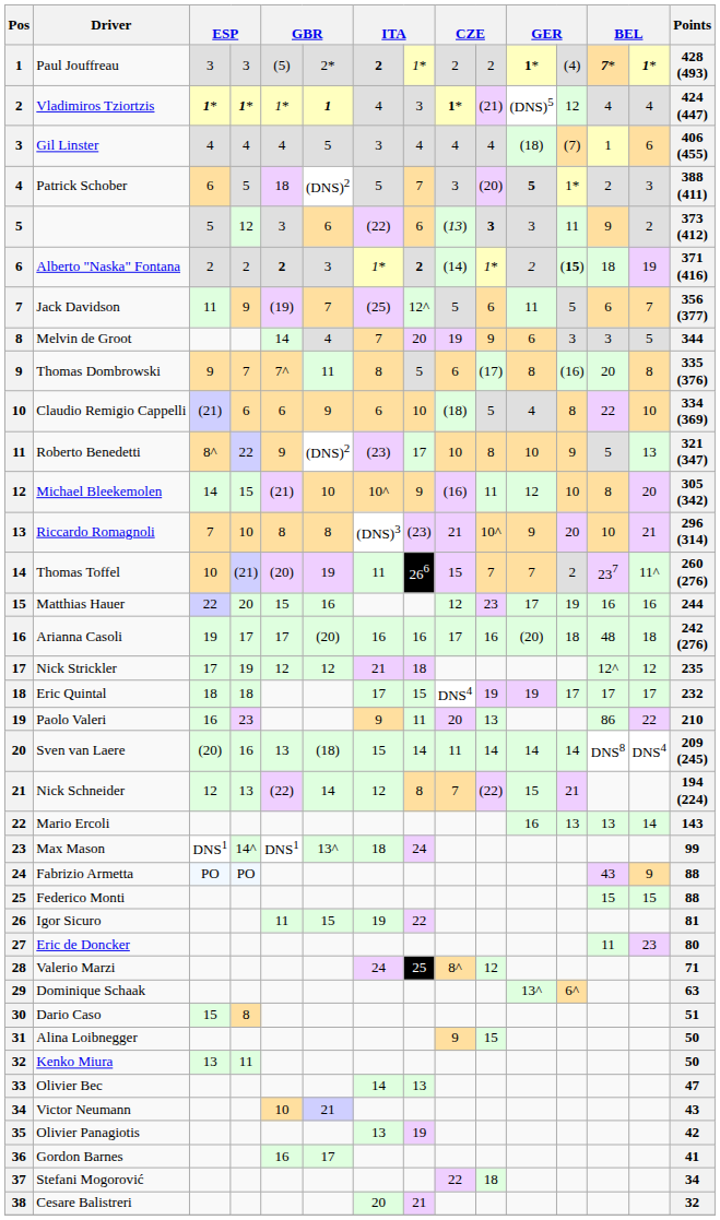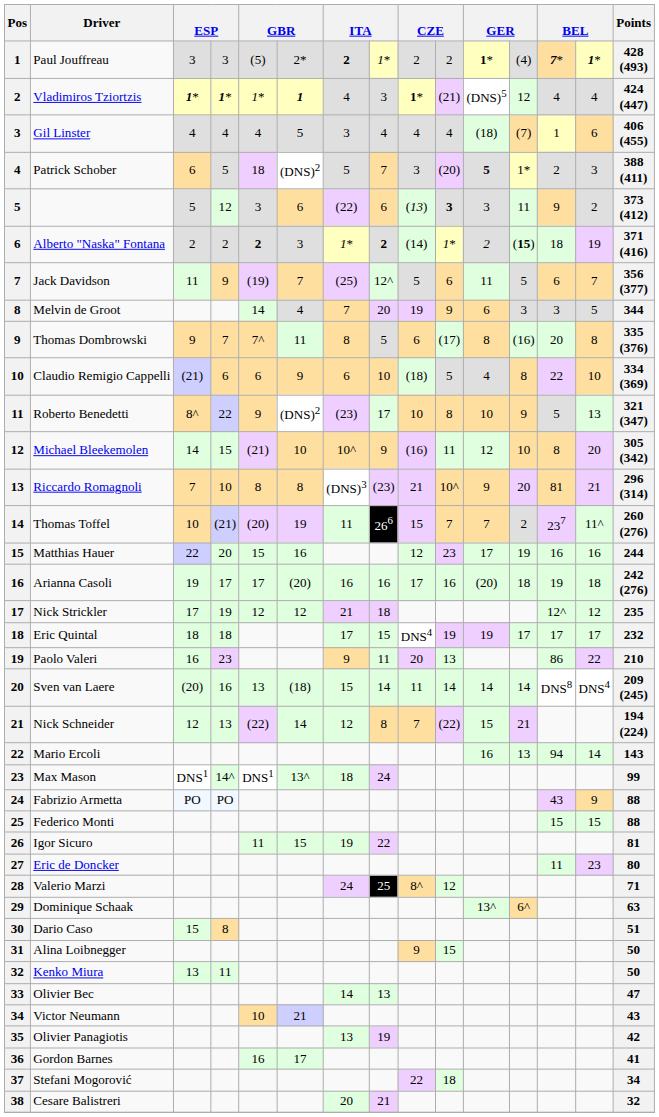 <table class="wikitable" style="font-size:85%; text-align:center;">
 <tr valign="center">
 <th valign="middle">Pos</th>
 <th valign="middle">Driver</th>
 <th colspan=2><br><a href='#'>ESP</a></th>
 <th colspan=2><br><a href='#'>GBR</a></th>
 <th colspan=2><br><a href='#'>ITA</a></th>
 <th colspan=2><br><a href='#'>CZE</a></th>
 <th colspan=2><br><a href='#'>GER</a></th>
 <th colspan=2><br><a href='#'>BEL</a></th>
 <th valign="middle">Points</th>
 </tr>
 <tr>
 <th>1</th>
 <td align="left"> Paul Jouffreau</td>
 <td style="background-color:#DFDFDF">3</td>
 <td style="background-color:#DFDFDF">3</td>
 <td style="background-color:#DFDFDF">(5)</td>
 <td style="background-color:#DFDFDF">2*</td>
 <td style="background-color:#DFDFDF"><strong>2</strong></td>
 <td style="background-color:#FFFFBF"><em>1</em>*</td>
 <td style="background-color:#DFDFDF">2</td>
 <td style="background-color:#DFDFDF">2</td>
 <td style="background-color:#FFFFBF"><strong>1</strong>*</td>
 <td style="background-color:#DFDFDF">(4)</td>
 <td style="background-color:#FFDF9F"><strong><em>7</em></strong>*</td>
 <td style="background-color:#FFFFBF"><strong><em>1</em></strong>*</td>
 <th>428 (493)</th>
 </tr>
 <tr>
 <th>2</th>
 <td align="left"> <a href='#'>Vladimiros Tziortzis</a></td>
 <td style="background-color:#FFFFBF"><strong><em>1</em></strong>*</td>
 <td style="background-color:#FFFFBF"><strong><em>1</em></strong>*</td>
 <td style="background-color:#FFFFBF"><em>1</em>*</td>
 <td style="background-color:#FFFFBF"><strong><em>1</em></strong></td>
 <td style="background-color:#DFDFDF">4</td>
 <td style="background-color:#DFDFDF">3</td>
 <td style="background-color:#FFFFBF"><strong>1</strong>*</td>
 <td style="background-color:#EFCFFF">(21)</td>
 <td style="background-color:#FFFFFF">(DNS)<sup>5</sup></td>
 <td style="background-color:#DFFFDF">12</td>
 <td style="background-color:#DFDFDF">4</td>
 <td style="background-color:#DFDFDF">4</td>
 <th>424 (447)</th>
 </tr>
 <tr>
 <th>3</th>
 <td align="left"> <a href='#'>Gil Linster</a></td>
 <td style="background-color:#DFDFDF">4</td>
 <td style="background-color:#DFDFDF">4</td>
 <td style="background-color:#DFDFDF">4</td>
 <td style="background-color:#DFDFDF">5</td>
 <td style="background-color:#DFDFDF">3</td>
 <td style="background-color:#DFDFDF">4</td>
 <td style="background-color:#DFDFDF">4</td>
 <td style="background-color:#DFDFDF">4</td>
 <td style="background-color:#DFFFDF">(18)</td>
 <td style="background-color:#FFDF9F">(7)</td>
 <td style="background-color:#FFFFBF">1</td>
 <td style="background-color:#FFDF9F">6</td>
 <th>406 (455)</th>
 </tr>
 <tr>
 <th>4</th>
 <td align="left"> Patrick Schober</td>
 <td style="background-color:#FFDF9F">6</td>
 <td style="background-color:#DFDFDF">5</td>
 <td style="background-color:#EFCFFF">18</td>
 <td style="background-color:#FFFFFF">(DNS)<sup>2</sup></td>
 <td style="background-color:#DFDFDF">5</td>
 <td style="background-color:#FFDF9F">7</td>
 <td style="background-color:#DFDFDF">3</td>
 <td style="background-color:#EFCFFF">(20)</td>
 <td style="background-color:#DFDFDF"><strong>5</strong></td>
 <td style="background-color:#FFFFBF">1*</td>
 <td style="background-color:#DFDFDF">2</td>
 <td style="background-color:#DFDFDF">3</td>
 <th>388 (411)</th>
 </tr>
 <tr>
 <th>5</th>
 <td align="left"> </td>
 <td style="background-color:#DFDFDF">5</td>
 <td style="background-color:#DFFFDF">12</td>
 <td style="background-color:#DFDFDF">3</td>
 <td style="background-color:#FFDF9F">6</td>
 <td style="background-color:#EFCFFF">(22)</td>
 <td style="background-color:#FFDF9F">6</td>
 <td style="background-color:#DFFFDF">(<em>13</em>)</td>
 <td style="background-color:#DFDFDF"><strong>3</strong></td>
 <td style="background-color:#DFDFDF">3</td>
 <td style="background-color:#DFFFDF">11</td>
 <td style="background-color:#FFDF9F">9</td>
 <td style="background-color:#DFDFDF">2</td>
 <th>373 (412)</th>
 </tr>
 <tr>
 <th>6</th>
 <td align="left"> <a href='#'>Alberto "Naska" Fontana</a></td>
 <td style="background-color:#DFDFDF">2</td>
 <td style="background-color:#DFDFDF">2</td>
 <td style="background-color:#DFDFDF"><strong>2</strong></td>
 <td style="background-color:#DFDFDF">3</td>
 <td style="background-color:#FFFFBF"><em>1</em>*</td>
 <td style="background-color:#DFDFDF"><strong>2</strong></td>
 <td style="background-color:#DFFFDF">(14)</td>
 <td style="background-color:#FFFFBF"><em>1</em>*</td>
 <td style="background-color:#DFDFDF"><em>2</em></td>
 <td style="background-color:#DFFFDF">(<strong>15</strong>)</td>
 <td style="background-color:#DFFFDF">18</td>
 <td style="background-color:#EFCFFF">19</td>
 <th>371 (416)</th>
 </tr>
 <tr>
 <th>7</th>
 <td align="left"> Jack Davidson</td>
 <td style="background-color:#DFFFDF">11</td>
 <td style="background-color:#FFDF9F">9</td>
 <td style="background-color:#EFCFFF">(19)</td>
 <td style="background-color:#FFDF9F">7</td>
 <td style="background-color:#EFCFFF">(25)</td>
 <td style="background-color:#DFFFDF">12^</td>
 <td style="background-color:#DFDFDF">5</td>
 <td style="background-color:#FFDF9F">6</td>
 <td style="background-color:#DFFFDF">11</td>
 <td style="background-color:#DFDFDF">5</td>
 <td style="background-color:#FFDF9F">6</td>
 <td style="background-color:#FFDF9F">7</td>
 <th>356 (377)</th>
 </tr>
 <tr>
 <th>8</th>
 <td align="left"> Melvin de Groot</td>
 <td></td>
 <td></td>
 <td style="background-color:#DFFFDF">14</td>
 <td style="background-color:#DFDFDF">4</td>
 <td style="background-color:#FFDF9F">7</td>
 <td style="background-color:#EFCFFF">20</td>
 <td style="background-color:#EFCFFF">19</td>
 <td style="background-color:#FFDF9F">9</td>
 <td style="background-color:#FFDF9F">6</td>
 <td style="background-color:#DFDFDF">3</td>
 <td style="background-color:#DFDFDF">3</td>
 <td style="background-color:#DFDFDF">5</td>
 <th>344</th>
 </tr>
 <tr>
 <th>9</th>
 <td align="left"> Thomas Dombrowski</td>
 <td style="background-color:#FFDF9F">9</td>
 <td style="background-color:#FFDF9F">7</td>
 <td style="background-color:#FFDF9F">7^</td>
 <td style="background-color:#DFFFDF">11</td>
 <td style="background-color:#FFDF9F">8</td>
 <td style="background-color:#DFDFDF">5</td>
 <td style="background-color:#FFDF9F">6</td>
 <td style="background-color:#DFFFDF">(17)</td>
 <td style="background-color:#FFDF9F">8</td>
 <td style="background-color:#DFFFDF">(16)</td>
 <td style="background-color:#DFFFDF">20</td>
 <td style="background-color:#FFDF9F">8</td>
 <th>335 (376)</th>
 </tr>
 <tr>
 <th>10</th>
 <td align="left" nowrap> Claudio Remigio Cappelli</td>
 <td style="background-color:#CFCFFF">(21)</td>
 <td style="background-color:#FFDF9F">6</td>
 <td style="background-color:#FFDF9F">6</td>
 <td style="background-color:#FFDF9F">9</td>
 <td style="background-color:#FFDF9F">6</td>
 <td style="background-color:#FFDF9F">10</td>
 <td style="background-color:#DFFFDF">(18)</td>
 <td style="background-color:#DFDFDF">5</td>
 <td style="background-color:#DFDFDF">4</td>
 <td style="background-color:#FFDF9F">8</td>
 <td style="background-color:#EFCFFF">22</td>
 <td style="background-color:#FFDF9F">10</td>
 <th>334 (369)</th>
 </tr>
 <tr>
 <th>11</th>
 <td align="left"> Roberto Benedetti</td>
 <td style="background-color:#FFDF9F">8^</td>
 <td style="background-color:#CFCFFF">22</td>
 <td style="background-color:#FFDF9F">9</td>
 <td style="background-color:#FFFFFF">(DNS)<sup>2</sup></td>
 <td style="background-color:#EFCFFF">(23)</td>
 <td style="background-color:#DFFFDF">17</td>
 <td style="background-color:#FFDF9F">10</td>
 <td style="background-color:#FFDF9F">8</td>
 <td style="background-color:#FFDF9F">10</td>
 <td style="background-color:#FFDF9F">9</td>
 <td style="background-color:#DFDFDF">5</td>
 <td style="background-color:#DFFFDF">13</td>
 <th>321 (347)</th>
 </tr>
 <tr>
 <th>12</th>
 <td align="left"> <a href='#'>Michael Bleekemolen</a></td>
 <td style="background-color:#DFFFDF">14</td>
 <td style="background-color:#DFFFDF">15</td>
 <td style="background-color:#EFCFFF">(21)</td>
 <td style="background-color:#FFDF9F">10</td>
 <td style="background-color:#FFDF9F">10^</td>
 <td style="background-color:#FFDF9F">9</td>
 <td style="background-color:#EFCFFF">(16)</td>
 <td style="background-color:#DFFFDF">11</td>
 <td style="background-color:#DFFFDF">12</td>
 <td style="background-color:#FFDF9F">10</td>
 <td style="background-color:#FFDF9F">8</td>
 <td style="background-color:#EFCFFF">20</td>
 <th>305 (342)</th>
 </tr>
 <tr>
 <th>13</th>
 <td align="left"> <a href='#'>Riccardo Romagnoli</a></td>
 <td style="background-color:#FFDF9F">7</td>
 <td style="background-color:#FFDF9F">10</td>
 <td style="background-color:#FFDF9F">8</td>
 <td style="background-color:#FFDF9F">8</td>
 <td style="background-color:#FFFFFF">(DNS)<sup>3</sup></td>
 <td style="background-color:#EFCFFF">(23)</td>
 <td style="background-color:#EFCFFF">21</td>
 <td style="background-color:#FFDF9F">10^</td>
 <td style="background-color:#FFDF9F">9</td>
 <td style="background-color:#EFCFFF">20</td>
-<td style="background-color:#FFDF9F">10</td>
+<td style="background-color:#FFDF9F">81</td>
 <td style="background-color:#EFCFFF">21</td>
 <th>296 (314)</th>
 </tr>
 <tr>
 <th>14</th>
 <td align="left"> Thomas Toffel</td>
 <td style="background-color:#FFDF9F">10</td>
 <td style="background-color:#CFCFFF">(21)</td>
 <td style="background-color:#EFCFFF">(20)</td>
 <td style="background-color:#EFCFFF">19</td>
 <td style="background-color:#DFFFDF">11</td>
 <td style="background-color:#000000; color:white;">26<sup>6</sup></td>
 <td style="background-color:#EFCFFF">15</td>
 <td style="background-color:#FFDF9F">7</td>
 <td style="background-color:#FFDF9F">7</td>
 <td style="background-color:#DFDFDF">2</td>
 <td style="background-color:#EFCFFF">23<sup>7</sup></td>
 <td style="background-color:#DFFFDF">11^</td>
 <th>260 (276)</th>
 </tr>
 <tr>
 <th>15</th>
 <td align="left"> Matthias Hauer</td>
 <td style="background-color:#CFCFFF">22</td>
 <td style="background-color:#DFFFDF">20</td>
 <td style="background-color:#DFFFDF">15</td>
 <td style="background-color:#DFFFDF">16</td>
 <td></td>
 <td></td>
 <td style="background-color:#DFFFDF">12</td>
 <td style="background-color:#EFCFFF">23</td>
 <td style="background-color:#DFFFDF">17</td>
 <td style="background-color:#DFFFDF">19</td>
 <td style="background-color:#DFFFDF">16</td>
 <td style="background-color:#DFFFDF">16</td>
 <th>244</th>
 </tr>
 <tr>
 <th>16</th>
 <td align="left"> Arianna Casoli</td>
 <td style="background-color:#DFFFDF">19</td>
 <td style="background-color:#DFFFDF">17</td>
 <td style="background-color:#DFFFDF">17</td>
 <td style="background-color:#DFFFDF">(20)</td>
 <td style="background-color:#DFFFDF">16</td>
 <td style="background-color:#DFFFDF">16</td>
 <td style="background-color:#DFFFDF">17</td>
 <td style="background-color:#DFFFDF">16</td>
 <td style="background-color:#DFFFDF">(20)</td>
 <td style="background-color:#DFFFDF">18</td>
-<td style="background-color:#DFFFDF">48</td>
+<td style="background-color:#DFFFDF">19</td>
 <td style="background-color:#DFFFDF">18</td>
 <th>242 (276)</th>
 </tr>
 <tr>
 <th>17</th>
 <td align="left"> Nick Strickler</td>
 <td style="background-color:#DFFFDF">17</td>
 <td style="background-color:#DFFFDF">19</td>
 <td style="background-color:#DFFFDF">12</td>
 <td style="background-color:#DFFFDF">12</td>
 <td style="background-color:#EFCFFF">21</td>
 <td style="background-color:#EFCFFF">18</td>
 <td></td>
 <td></td>
 <td></td>
 <td></td>
 <td style="background-color:#DFFFDF">12^</td>
 <td style="background-color:#DFFFDF">12</td>
 <th>235</th>
 </tr>
 <tr>
 <th>18</th>
 <td align="left"> Eric Quintal</td>
 <td style="background-color:#DFFFDF">18</td>
 <td style="background-color:#DFFFDF">18</td>
 <td></td>
 <td></td>
 <td style="background-color:#DFFFDF">17</td>
 <td style="background-color:#DFFFDF">15</td>
 <td style="background-color:#FFFFFF">DNS<sup>4</sup></td>
 <td style="background-color:#EFCFFF">19</td>
 <td style="background-color:#EFCFFF">19</td>
 <td style="background-color:#DFFFDF">17</td>
 <td style="background-color:#DFFFDF">17</td>
 <td style="background-color:#DFFFDF">17</td>
 <th>232</th>
 </tr>
 <tr>
 <th>19</th>
 <td align="left"> Paolo Valeri</td>
 <td style="background-color:#DFFFDF">16</td>
 <td style="background-color:#EFCFFF">23</td>
 <td></td>
 <td></td>
 <td style="background-color:#FFDF9F">9</td>
 <td style="background-color:#DFFFDF">11</td>
 <td style="background-color:#EFCFFF">20</td>
 <td style="background-color:#DFFFDF">13</td>
 <td></td>
 <td></td>
 <td style="background-color:#DFFFDF">86</td>
 <td style="background-color:#EFCFFF">22</td>
 <th>210</th>
 </tr>
 <tr>
 <th>20</th>
 <td align="left"> Sven van Laere</td>
 <td style="background-color:#DFFFDF">(20)</td>
 <td style="background-color:#DFFFDF">16</td>
 <td style="background-color:#DFFFDF">13</td>
 <td style="background-color:#DFFFDF">(18)</td>
 <td style="background-color:#DFFFDF">15</td>
 <td style="background-color:#DFFFDF">14</td>
 <td style="background-color:#DFFFDF">11</td>
 <td style="background-color:#DFFFDF">14</td>
 <td style="background-color:#DFFFDF">14</td>
 <td style="background-color:#DFFFDF">14</td>
 <td style="background-color:#FFFFFF">DNS<sup>8</sup></td>
 <td style="background-color:#FFFFFF">DNS<sup>4</sup></td>
 <th>209 (245)</th>
 </tr>
 <tr>
 <th>21</th>
 <td align="left"> Nick Schneider</td>
 <td style="background-color:#DFFFDF">12</td>
 <td style="background-color:#DFFFDF">13</td>
 <td style="background-color:#EFCFFF">(22)</td>
 <td style="background-color:#DFFFDF">14</td>
 <td style="background-color:#DFFFDF">12</td>
 <td style="background-color:#FFDF9F">8</td>
 <td style="background-color:#FFDF9F">7</td>
 <td style="background-color:#EFCFFF">(22)</td>
 <td style="background-color:#DFFFDF">15</td>
 <td style="background-color:#EFCFFF">21</td>
 <td></td>
 <td></td>
 <th>194 (224)</th>
 </tr>
 <tr>
 <th>22</th>
 <td align="left"> Mario Ercoli</td>
 <td></td>
 <td></td>
 <td></td>
 <td></td>
 <td></td>
 <td></td>
 <td></td>
 <td></td>
 <td style="background-color:#DFFFDF">16</td>
 <td style="background-color:#DFFFDF">13</td>
-<td style="background-color:#DFFFDF">13</td>
+<td style="background-color:#DFFFDF">94</td>
 <td style="background-color:#DFFFDF">14</td>
 <th>143</th>
 </tr>
 <tr>
 <th>23</th>
 <td align="left"> Max Mason</td>
 <td style="background-color:#FFFFFF">DNS<sup>1</sup></td>
 <td style="background-color:#DFFFDF">14^</td>
 <td style="background-color:#FFFFFF">DNS<sup>1</sup></td>
 <td style="background-color:#DFFFDF">13^</td>
 <td style="background-color:#DFFFDF">18</td>
 <td style="background-color:#EFCFFF">24</td>
 <td></td>
 <td></td>
 <td></td>
 <td></td>
 <td></td>
 <td></td>
 <th>99</th>
 </tr>
 <tr>
 <th>24</th>
 <td align="left"> Fabrizio Armetta</td>
 <td style="background-color:#F1F8FF">PO</td>
 <td style="background-color:#F1F8FF">PO</td>
 <td></td>
 <td></td>
 <td></td>
 <td></td>
 <td></td>
 <td></td>
 <td></td>
 <td></td>
 <td style="background-color:#EFCFFF">43</td>
 <td style="background-color:#FFDF9F">9</td>
 <th>88</th>
 </tr>
 <tr>
 <th>25</th>
 <td align="left"> Federico Monti</td>
 <td></td>
 <td></td>
 <td></td>
 <td></td>
 <td></td>
 <td></td>
 <td></td>
 <td></td>
 <td></td>
 <td></td>
 <td style="background-color:#DFFFDF">15</td>
 <td style="background-color:#DFFFDF">15</td>
 <th>88</th>
 </tr>
 <tr>
 <th>26</th>
 <td align="left"> Igor Sicuro</td>
 <td></td>
 <td></td>
 <td style="background-color:#DFFFDF">11</td>
 <td style="background-color:#DFFFDF">15</td>
 <td style="background-color:#DFFFDF">19</td>
 <td style="background-color:#EFCFFF">22</td>
 <td></td>
 <td></td>
 <td></td>
 <td></td>
 <td></td>
 <td></td>
 <th>81</th>
 </tr>
 <tr>
 <th>27</th>
 <td align="left"> <a href='#'>Eric de Doncker</a></td>
 <td></td>
 <td></td>
 <td></td>
 <td></td>
 <td></td>
 <td></td>
 <td></td>
 <td></td>
 <td></td>
 <td></td>
 <td style="background-color:#DFFFDF">11</td>
 <td style="background-color:#EFCFFF">23</td>
 <th>80</th>
 </tr>
 <tr>
 <th>28</th>
 <td align="left"> Valerio Marzi</td>
 <td></td>
 <td></td>
 <td></td>
 <td></td>
 <td style="background-color:#EFCFFF">24</td>
 <td style="background-color:#000000; color:white;">25</td>
 <td style="background-color:#FFDF9F">8^</td>
 <td style="background-color:#DFFFDF">12</td>
 <td></td>
 <td></td>
 <td></td>
 <td></td>
 <th>71</th>
 </tr>
 <tr>
 <th>29</th>
 <td align="left"> Dominique Schaak</td>
 <td></td>
 <td></td>
 <td></td>
 <td></td>
 <td></td>
 <td></td>
 <td></td>
 <td></td>
 <td style="background-color:#DFFFDF">13^</td>
 <td style="background-color:#FFDF9F">6^</td>
 <td></td>
 <td></td>
 <th>63</th>
 </tr>
 <tr>
 <th>30</th>
 <td align="left"> Dario Caso</td>
 <td style="background-color:#DFFFDF">15</td>
 <td style="background-color:#FFDF9F">8</td>
 <td></td>
 <td></td>
 <td></td>
 <td></td>
 <td></td>
 <td></td>
 <td></td>
 <td></td>
 <td></td>
 <td></td>
 <th>51</th>
 </tr>
 <tr>
 <th>31</th>
 <td align="left"> Alina Loibnegger</td>
 <td></td>
 <td></td>
 <td></td>
 <td></td>
 <td></td>
 <td></td>
 <td style="background-color:#FFDF9F">9</td>
 <td style="background-color:#DFFFDF">15</td>
 <td></td>
 <td></td>
 <td></td>
 <td></td>
 <th>50</th>
 </tr>
 <tr>
 <th>32</th>
 <td align="left"> <a href='#'>Kenko Miura</a></td>
 <td style="background-color:#DFFFDF">13</td>
 <td style="background-color:#DFFFDF">11</td>
 <td></td>
 <td></td>
 <td></td>
 <td></td>
 <td></td>
 <td></td>
 <td></td>
 <td></td>
 <td></td>
 <td></td>
 <th>50</th>
 </tr>
 <tr>
 <th>33</th>
 <td align="left"> Olivier Bec</td>
 <td></td>
 <td></td>
 <td></td>
 <td></td>
 <td style="background-color:#DFFFDF">14</td>
 <td style="background-color:#DFFFDF">13</td>
 <td></td>
 <td></td>
 <td></td>
 <td></td>
 <td></td>
 <td></td>
 <th>47</th>
 </tr>
 <tr>
 <th>34</th>
 <td align="left"> Victor Neumann</td>
 <td></td>
 <td></td>
 <td style="background-color:#FFDF9F">10</td>
 <td style="background-color:#CFCFFF">21</td>
 <td></td>
 <td></td>
 <td></td>
 <td></td>
 <td></td>
 <td></td>
 <td></td>
 <td></td>
 <th>43</th>
 </tr>
 <tr>
 <th>35</th>
 <td align="left"> Olivier Panagiotis</td>
 <td></td>
 <td></td>
 <td></td>
 <td></td>
 <td style="background-color:#DFFFDF">13</td>
 <td style="background-color:#EFCFFF">19</td>
 <td></td>
 <td></td>
 <td></td>
 <td></td>
 <td></td>
 <td></td>
 <th>42</th>
 </tr>
 <tr>
 <th>36</th>
 <td align="left"> Gordon Barnes</td>
 <td></td>
 <td></td>
 <td style="background-color:#DFFFDF">16</td>
 <td style="background-color:#DFFFDF">17</td>
 <td></td>
 <td></td>
 <td></td>
 <td></td>
 <td></td>
 <td></td>
 <td></td>
 <td></td>
 <th>41</th>
 </tr>
 <tr>
 <th>37</th>
 <td align="left"> Stefani Mogorović</td>
 <td></td>
 <td></td>
 <td></td>
 <td></td>
 <td></td>
 <td></td>
 <td style="background-color:#EFCFFF">22</td>
 <td style="background-color:#DFFFDF">18</td>
 <td></td>
 <td></td>
 <td></td>
 <td></td>
 <th>34</th>
 </tr>
 <tr>
 <th>38</th>
 <td align="left"> Cesare Balistreri</td>
 <td></td>
 <td></td>
 <td></td>
 <td></td>
 <td style="background-color:#DFFFDF">20</td>
 <td style="background-color:#EFCFFF">21</td>
 <td></td>
 <td></td>
 <td></td>
 <td></td>
 <td></td>
 <td></td>
 <th>32</th>
 </tr>
 <tr>
 </tr>
 </table>
